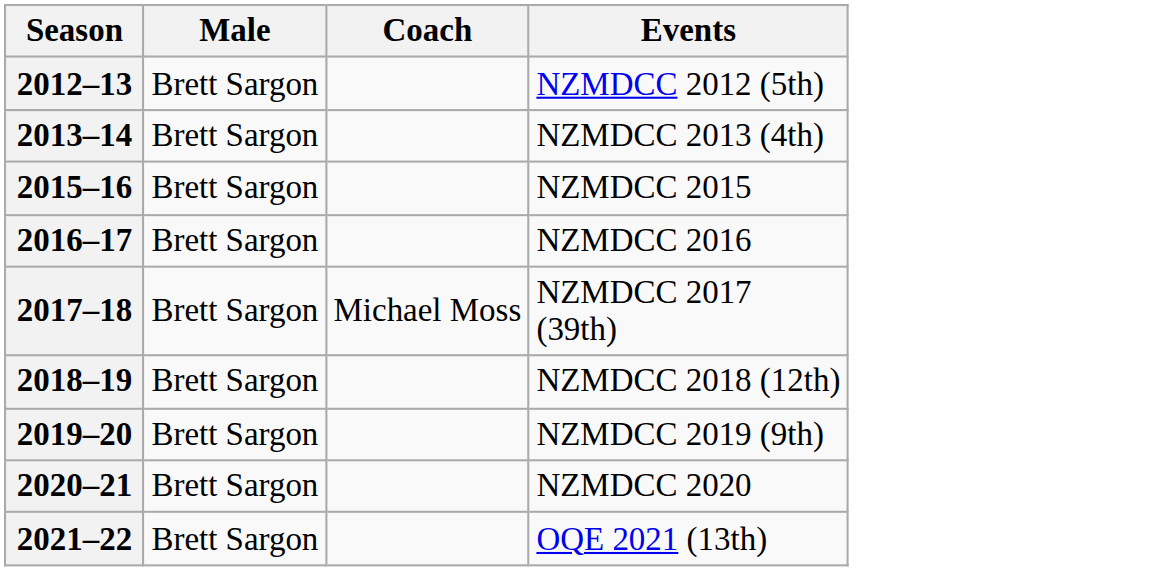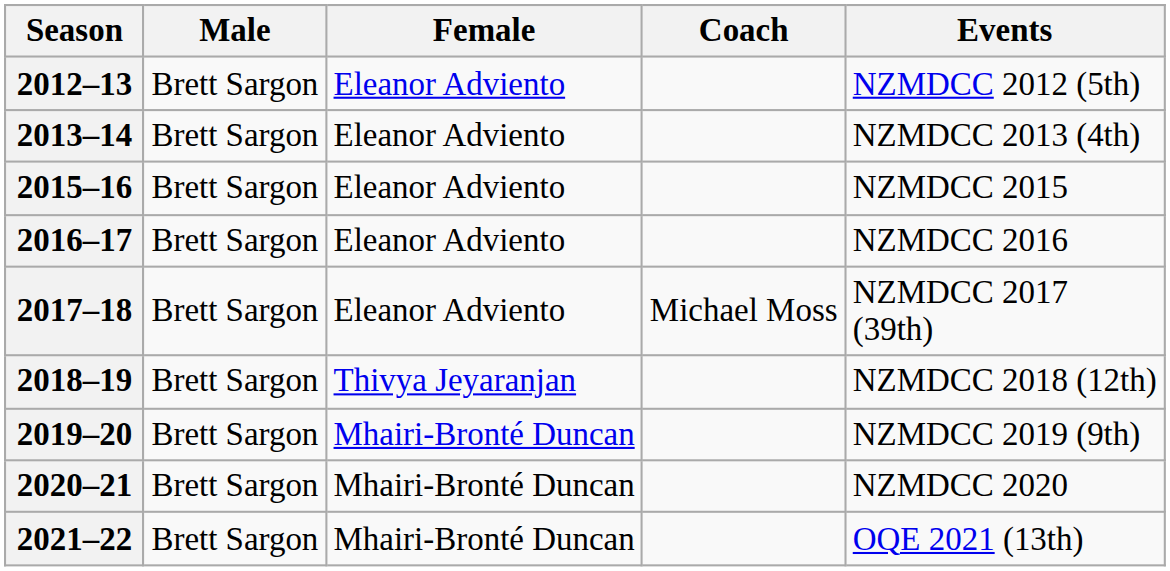 <table class="wikitable">
 <tr>
 <th scope="col" width=60>Season</th>
 <th scope="col">Male</th>
+<th scope="col">Female</th>
 <th scope="col">Coach</th>
 <th scope="col">Events</th>
 </tr>
 <tr>
 <th scope="row">2012–13</th>
 <td>Brett Sargon</td>
+<td><a href='#'>Eleanor Adviento</a></td>
 <td></td>
 <td><a href='#'>NZMDCC</a> 2012 (5th)</td>
 </tr>
 <tr>
 <th scope="row">2013–14</th>
 <td>Brett Sargon</td>
+<td>Eleanor Adviento</td>
 <td></td>
 <td>NZMDCC 2013 (4th)</td>
 </tr>
 <tr>
 <th scope="row">2015–16</th>
 <td>Brett Sargon</td>
+<td>Eleanor Adviento</td>
 <td></td>
 <td>NZMDCC 2015 </td>
 </tr>
 <tr>
 <th scope="row">2016–17</th>
 <td>Brett Sargon</td>
+<td>Eleanor Adviento</td>
 <td></td>
 <td>NZMDCC 2016 </td>
 </tr>
 <tr>
 <th scope="row">2017–18</th>
 <td>Brett Sargon</td>
+<td>Eleanor Adviento</td>
 <td>Michael Moss</td>
 <td>NZMDCC 2017 <br> (39th)</td>
 </tr>
 <tr>
 <th scope="row">2018–19</th>
 <td>Brett Sargon</td>
+<td><a href='#'>Thivya Jeyaranjan</a></td>
 <td></td>
 <td>NZMDCC 2018 (12th)</td>
 </tr>
 <tr>
 <th scope="row">2019–20</th>
 <td>Brett Sargon</td>
+<td><a href='#'>Mhairi-Bronté Duncan</a></td>
 <td></td>
 <td>NZMDCC 2019 (9th)</td>
 </tr>
 <tr>
 <th scope="row">2020–21</th>
 <td>Brett Sargon</td>
+<td>Mhairi-Bronté Duncan</td>
 <td></td>
 <td>NZMDCC 2020 </td>
 </tr>
 <tr>
 <th scope="row">2021–22</th>
 <td>Brett Sargon</td>
+<td>Mhairi-Bronté Duncan</td>
 <td></td>
 <td><a href='#'>OQE 2021</a> (13th)</td>
 </tr>
 </table>
